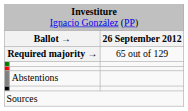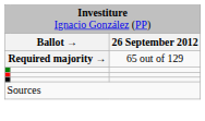 <table class="wikitable" style="text-align:center;">
 <tr>
 <td colspan="3" align="center" bgcolor="#C0C0C0"><strong>Investiture</strong><br><a href='#'>Ignacio González</a> (<a href='#'>PP</a>)</td>
 </tr>
 <tr>
 <th colspan="2" width="150px">Ballot →</th>
 <th>26 September 2012</th>
 </tr>
 <tr>
 <th colspan="2">Required majority →</th>
 <td>65 out of 129 </td>
 </tr>
 <tr>
 <th width="1px" style="background:green;"></th>
 <td align="left"></td>
 <td></td>
 </tr>
 <tr>
 <th style="background:red;"></th>
 <td align="left"></td>
 <td></td>
 </tr>
 <tr>
-<th style="background:gray;"></th>
-<td align="left">Abstentions</td>
-<td></td>
-</tr>
-<tr>
 <th style="background:black;"></th>
 <td align="left"></td>
 <td></td>
 </tr>
 <tr>
 <td align="left" colspan="3">Sources</td>
 </tr>
 </table>
